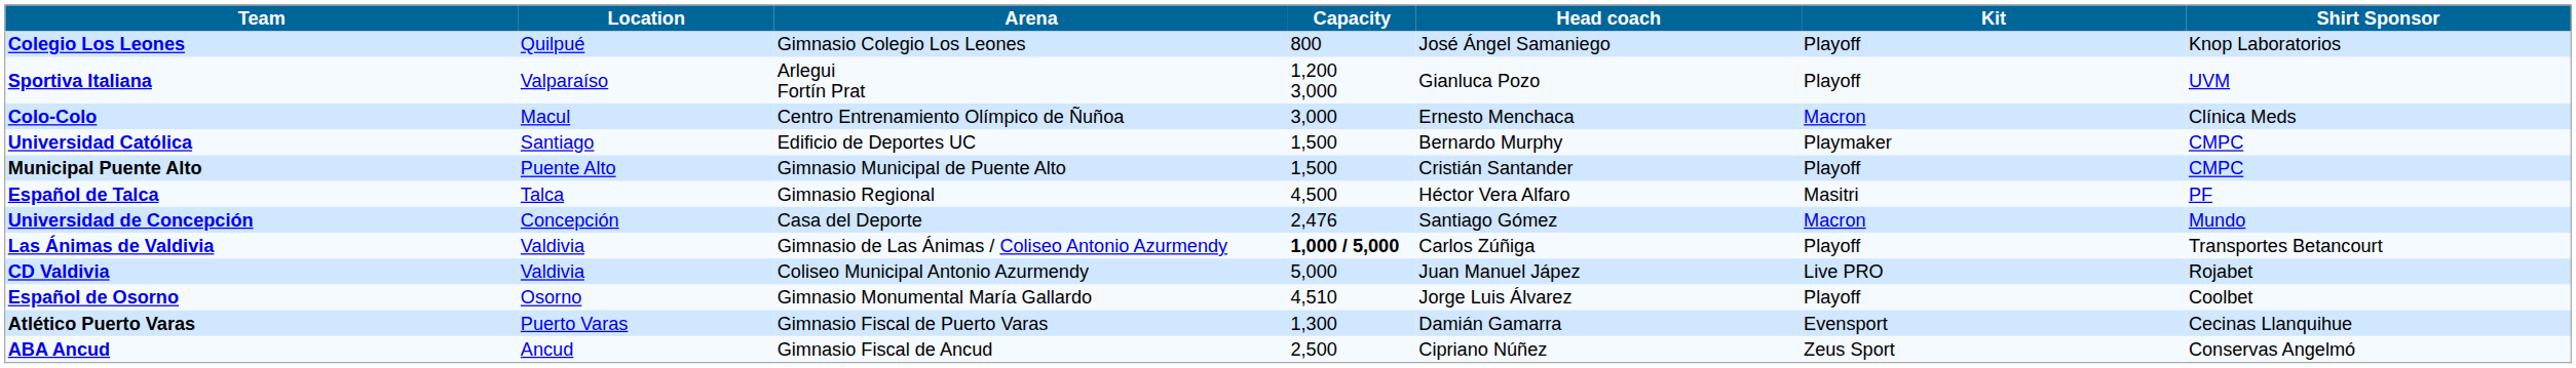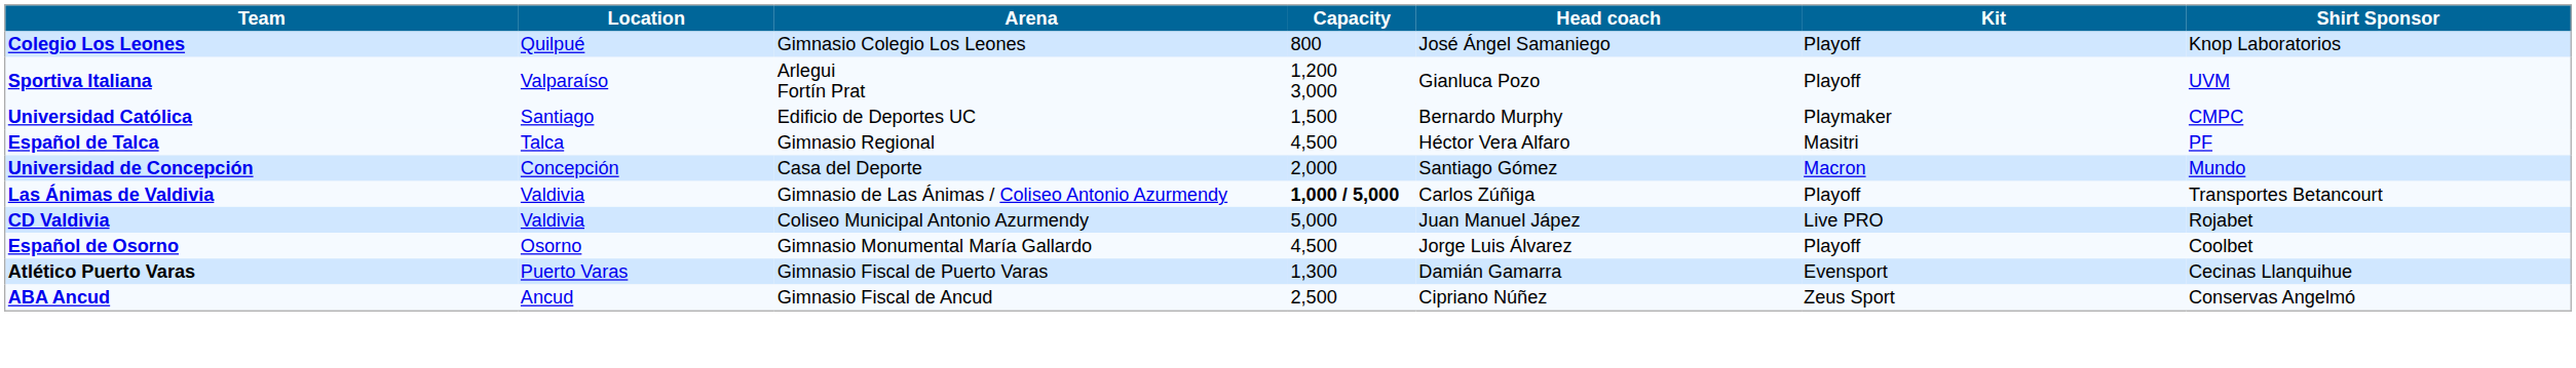 <table class="sortable" align="center" cellpadding="2" cellspacing="0" style="background: #f9f9f9; border: 1px #aaa solid; border-collapse: collapse; font-size: 90%;" width="100%">
 <tr bgcolor="#006699" style="color:white;">
 <th width=20%>Team</th>
 <th width=10%>Location</th>
 <th width=20%>Arena</th>
 <th width=5%>Capacity</th>
 <th width=15%>Head coach</th>
 <th width=15%>Kit</th>
 <th width=15%>Shirt Sponsor</th>
 </tr>
 <tr --- bgcolor="#D0E7FF">
 <td><strong><a href='#'>Colegio Los Leones</a></strong></td>
 <td><a href='#'>Quilpué</a></td>
 <td>Gimnasio Colegio Los Leones</td>
 <td>800</td>
 <td> José Ángel Samaniego</td>
 <td> Playoff</td>
 <td> Knop Laboratorios</td>
 </tr>
 <tr>
 </tr>
 <tr --- bgcolor="#F5FAFF">
 <td><strong><a href='#'>Sportiva Italiana</a></strong></td>
 <td><a href='#'>Valparaíso</a></td>
 <td>Arlegui<br>Fortín Prat</td>
 <td>1,200<br>3,000</td>
 <td> Gianluca Pozo</td>
 <td> Playoff</td>
 <td> <a href='#'>UVM</a></td>
 </tr>
 <tr>
 </tr>
-<tr --- bgcolor="#D0E7FF">
-<td><strong><a href='#'>Colo-Colo</a></strong></td>
-<td><a href='#'>Macul</a></td>
-<td>Centro Entrenamiento Olímpico de Ñuñoa</td>
-<td>3,000</td>
-<td> Ernesto Menchaca</td>
-<td> <a href='#'>Macron</a></td>
-<td> Clínica Meds</td>
-</tr>
 <tr --- bgcolor="#F5FAFF">
 <td><strong><a href='#'>Universidad Católica</a></strong></td>
 <td><a href='#'>Santiago</a></td>
 <td>Edificio de Deportes UC</td>
 <td>1,500</td>
 <td>  Bernardo Murphy</td>
 <td> Playmaker</td>
 <td>  <a href='#'>CMPC</a></td>
 </tr>
 <tr>
-</tr>
-<tr --- bgcolor="#D0E7FF">
-<td><strong>Municipal Puente Alto</strong></td>
-<td><a href='#'>Puente Alto</a></td>
-<td>Gimnasio Municipal de Puente Alto</td>
-<td>1,500</td>
-<td>  Cristián Santander</td>
-<td>  Playoff</td>
-<td>  <a href='#'>CMPC</a></td>
 </tr>
 <tr>
 </tr>
 <tr --- bgcolor="#F5FAFF">
 <td><strong><a href='#'>Español de Talca</a></strong></td>
 <td><a href='#'>Talca</a></td>
 <td>Gimnasio Regional</td>
 <td>4,500</td>
 <td> Héctor Vera Alfaro</td>
 <td>  Masitri</td>
 <td>  <a href='#'>PF</a></td>
 </tr>
 <tr>
 </tr>
 <tr --- bgcolor="#D0E7FF">
 <td><strong><a href='#'>Universidad de Concepción</a></strong></td>
 <td><a href='#'>Concepción</a></td>
 <td>Casa del Deporte</td>
-<td>2,476</td>
+<td>2,000</td>
 <td>  Santiago Gómez</td>
 <td> <a href='#'>Macron</a></td>
 <td>  <a href='#'>Mundo</a></td>
 </tr>
 <tr>
 </tr>
 <tr --- bgcolor="#F5FAFF">
 <td><strong><a href='#'>Las Ánimas de Valdivia</a></strong></td>
 <td><a href='#'>Valdivia</a></td>
 <td>Gimnasio de Las Ánimas / <a href='#'>Coliseo Antonio Azurmendy</a></td>
 <td><strong>1,000 / 5,000</strong></td>
 <td> Carlos Zúñiga</td>
 <td> Playoff</td>
 <td> Transportes Betancourt</td>
 </tr>
 <tr>
 </tr>
 <tr --- bgcolor="#D0E7FF">
 <td><strong><a href='#'>CD Valdivia</a></strong></td>
 <td><a href='#'>Valdivia</a></td>
 <td>Coliseo Municipal Antonio Azurmendy</td>
 <td>5,000</td>
 <td> Juan Manuel Jápez</td>
 <td> Live PRO</td>
 <td> Rojabet</td>
 </tr>
 <tr>
 </tr>
 <tr --- bgcolor="#F5FAFF">
 <td><strong><a href='#'>Español de Osorno</a></strong></td>
 <td><a href='#'>Osorno</a></td>
 <td>Gimnasio Monumental María Gallardo</td>
-<td>4,510</td>
+<td>4,500</td>
 <td> Jorge Luis Álvarez</td>
 <td>  Playoff</td>
 <td>  Coolbet</td>
 </tr>
 <tr>
 </tr>
 <tr --- bgcolor="#D0E7FF">
 <td><strong>Atlético Puerto Varas</strong></td>
 <td><a href='#'>Puerto Varas</a></td>
 <td>Gimnasio Fiscal de Puerto Varas</td>
 <td>1,300</td>
 <td>  Damián Gamarra</td>
 <td>  Evensport</td>
 <td>  Cecinas Llanquihue</td>
 </tr>
 <tr>
 </tr>
 <tr --- bgcolor="#F5FAFF">
 <td><strong><a href='#'>ABA Ancud</a></strong></td>
 <td><a href='#'>Ancud</a></td>
 <td>Gimnasio Fiscal de Ancud</td>
 <td>2,500</td>
 <td> Cipriano Núñez</td>
 <td> Zeus Sport</td>
 <td>  Conservas Angelmó</td>
 </tr>
 <tr>
 </tr>
 </table>
